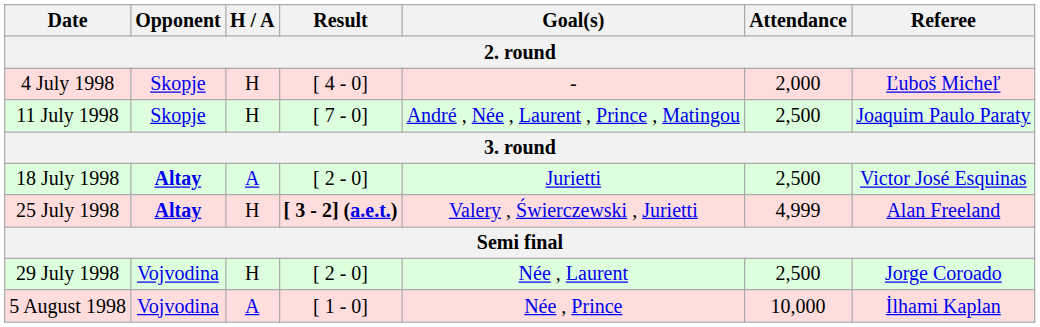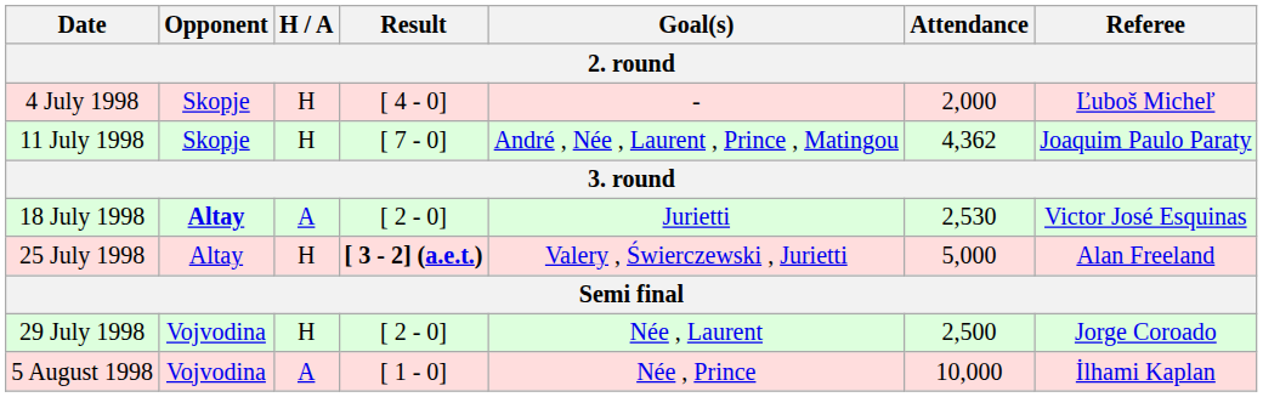 <table class="wikitable" style="text-align:center">
 <tr>
 <th class="wikitable">Date</th>
 <th>Opponent</th>
 <th>H / A</th>
 <th>Result</th>
 <th>Goal(s)</th>
 <th>Attendance</th>
 <th>Referee</th>
 </tr>
 <tr>
 <th colspan="7">2. round</th>
 </tr>
 <tr style="background:#fdd;">
 <td>4 July 1998</td>
 <td> <a href='#'>Skopje</a></td>
 <td>H</td>
 <td>[ 4 - 0]</td>
 <td>-</td>
 <td>2,000</td>
 <td> <a href='#'>Ľuboš Micheľ</a></td>
 </tr>
 <tr style="background:#dfd;">
 <td>11 July 1998</td>
 <td> <a href='#'>Skopje</a></td>
 <td>H</td>
 <td>[ 7 - 0]</td>
 <td><a href='#'>André</a> , <a href='#'>Née</a> , <a href='#'>Laurent</a> , <a href='#'>Prince</a> , <a href='#'>Matingou</a> </td>
-<td>2,500</td>
+<td>4,362</td>
 <td> <a href='#'>Joaquim Paulo Paraty</a></td>
 </tr>
 <tr>
 <th colspan="7">3. round</th>
 </tr>
 <tr style="background:#dfd;">
 <td>18 July 1998</td>
 <td><strong> <a href='#'>Altay</a></strong></td>
 <td><a href='#'>A</a></td>
 <td>[ 2 - 0]</td>
 <td><a href='#'>Jurietti</a> </td>
-<td>2,500</td>
+<td>2,530</td>
 <td> <a href='#'>Victor José Esquinas</a></td>
 </tr>
 <tr style="background:#fdd;">
 <td>25 July 1998</td>
-<td><strong> <a href='#'>Altay</a></strong></td>
+<td> <a href='#'>Altay</a></td>
 <td>H</td>
 <td><strong>[ 3 - 2] (<a href='#'>a.e.t.</a>)</strong></td>
 <td><a href='#'>Valery</a> , <a href='#'>Świerczewski</a> , <a href='#'>Jurietti</a> </td>
-<td>4,999</td>
+<td>5,000</td>
 <td> <a href='#'>Alan Freeland</a></td>
 </tr>
 <tr>
 <th colspan="7">Semi final</th>
 </tr>
 <tr style="background:#dfd;">
 <td>29 July 1998</td>
 <td> <a href='#'>Vojvodina</a></td>
 <td>H</td>
 <td>[ 2 - 0]</td>
 <td><a href='#'>Née</a> , <a href='#'>Laurent</a> </td>
 <td>2,500</td>
 <td> <a href='#'>Jorge Coroado</a></td>
 </tr>
 <tr style="background:#fdd;">
 <td>5 August 1998</td>
 <td> <a href='#'>Vojvodina</a></td>
 <td><a href='#'>A</a></td>
 <td>[ 1 - 0]</td>
 <td><a href='#'>Née</a> , <a href='#'>Prince</a> </td>
 <td>10,000</td>
 <td> <a href='#'>İlhami Kaplan</a></td>
 </tr>
 </table>
